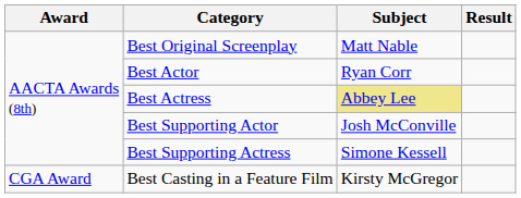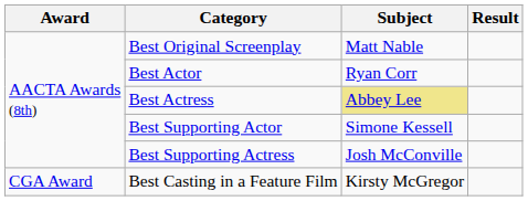 <table class="wikitable">
 <tr>
 <th>Award</th>
 <th>Category</th>
 <th>Subject</th>
 <th>Result</th>
 </tr>
 <tr>
 <td rowspan=5><a href='#'>AACTA Awards</a><br><small>(<a href='#'>8th</a>)</small></td>
 <td><a href='#'>Best Original Screenplay</a></td>
 <td><a href='#'>Matt Nable</a></td>
 <td></td>
 </tr>
 <tr>
 <td><a href='#'>Best Actor</a></td>
 <td><a href='#'>Ryan Corr</a></td>
 <td></td>
 </tr>
 <tr>
 <td><a href='#'>Best Actress</a></td>
 <td style="background: khaki;"><a href='#'>Abbey Lee</a></td>
 <td></td>
 </tr>
 <tr>
 <td><a href='#'>Best Supporting Actor</a></td>
-<td><a href='#'>Josh McConville</a></td>
+<td><a href='#'>Simone Kessell</a></td>
 <td></td>
 </tr>
 <tr>
 <td><a href='#'>Best Supporting Actress</a></td>
-<td><a href='#'>Simone Kessell</a></td>
+<td><a href='#'>Josh McConville</a></td>
 <td></td>
 </tr>
 <tr>
 <td><a href='#'>CGA Award</a></td>
 <td>Best Casting in a Feature Film</td>
 <td>Kirsty McGregor</td>
 <td></td>
 </tr>
 </table>
